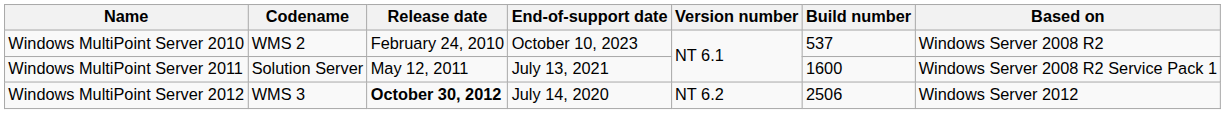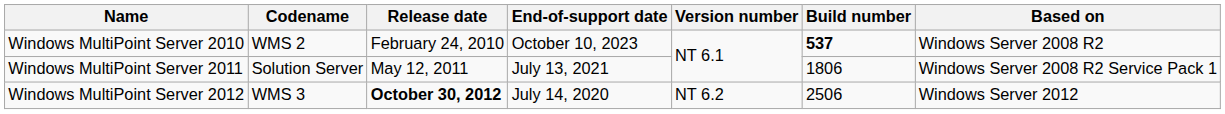 <table class="wikitable sortable">
 <tr>
 <th>Name</th>
 <th>Codename</th>
 <th>Release date</th>
 <th>End-of-support date</th>
 <th>Version number</th>
 <th>Build number</th>
 <th>Based on</th>
 </tr>
 <tr>
 <td>Windows MultiPoint Server 2010</td>
 <td>WMS 2</td>
 <td>February 24, 2010</td>
 <td>October 10, 2023</td>
 <td rowspan="2">NT 6.1</td>
-<td>537</td>
+<td><strong>537</strong></td>
 <td>Windows Server 2008 R2</td>
 </tr>
 <tr>
 <td>Windows MultiPoint Server 2011</td>
 <td>Solution Server</td>
 <td>May 12, 2011</td>
 <td>July 13, 2021</td>
-<td>1600</td>
+<td>1806</td>
 <td>Windows Server 2008 R2 Service Pack 1</td>
 </tr>
 <tr>
 <td>Windows MultiPoint Server 2012</td>
 <td>WMS 3</td>
 <td><strong>October 30, 2012</strong></td>
 <td>July 14, 2020</td>
 <td>NT 6.2</td>
 <td>2506</td>
 <td>Windows Server 2012</td>
 </tr>
 </table>
